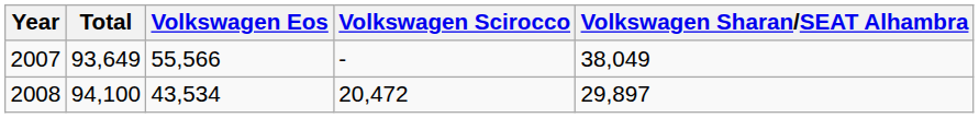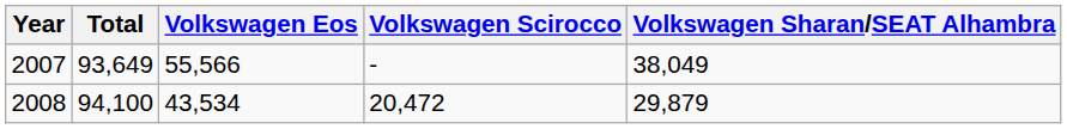 <table class="wikitable">
 <tr>
 <th>Year</th>
 <th>Total</th>
 <th><a href='#'>Volkswagen Eos</a></th>
 <th><a href='#'>Volkswagen Scirocco</a></th>
 <th><a href='#'>Volkswagen Sharan</a>/<a href='#'>SEAT Alhambra</a></th>
 </tr>
 <tr>
 <td>2007</td>
 <td>93,649</td>
 <td>55,566</td>
 <td>-</td>
 <td>38,049</td>
 </tr>
 <tr>
 <td>2008</td>
 <td>94,100</td>
 <td>43,534</td>
 <td>20,472</td>
-<td>29,897</td>
+<td>29,879</td>
 </tr>
 </table>
